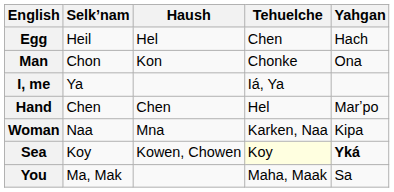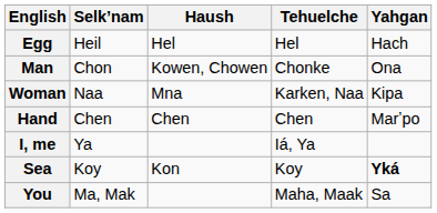 <table class="wikitable">
 <tr>
 <th>English</th>
 <th>Selkʼnam</th>
 <th>Haush</th>
 <th>Tehuelche</th>
 <th>Yahgan</th>
 </tr>
 <tr>
 <th>Egg</th>
 <td>Heil</td>
 <td>Hel</td>
-<td>Chen</td>
+<td>Hel</td>
 <td>Hach</td>
 </tr>
 <tr>
 <th>Man</th>
 <td>Chon</td>
-<td>Kon</td>
+<td>Kowen, Chowen</td>
 <td>Chonke</td>
 <td>Ona</td>
+</tr>
+<tr>
+<th>Woman</th>
+<td>Naa</td>
+<td>Mna</td>
+<td>Karken, Naa</td>
+<td>Kipa</td>
+</tr>
+<tr>
+<th>Hand</th>
+<td>Chen</td>
+<td>Chen</td>
+<td>Chen</td>
+<td>Marʼpo</td>
 </tr>
 <tr>
 <th>I, me</th>
 <td>Ya</td>
 <td></td>
 <td>Iá, Ya</td>
 <td></td>
 </tr>
 <tr>
-<th>Hand</th>
-<td>Chen</td>
-<td>Chen</td>
-<td>Hel</td>
-<td>Marʼpo</td>
-</tr>
-<tr>
-<th>Woman</th>
-<td>Naa</td>
-<td>Mna</td>
-<td>Karken, Naa</td>
-<td>Kipa</td>
-</tr>
-<tr>
 <th>Sea</th>
 <td>Koy</td>
-<td>Kowen, Chowen</td>
-<td style="background: lightyellow;">Koy</td>
+<td>Kon</td>
+<td>Koy</td>
 <td><strong>Yká</strong></td>
 </tr>
 <tr>
 <th>You</th>
 <td>Ma, Mak</td>
 <td></td>
 <td>Maha, Maak</td>
 <td>Sa</td>
 </tr>
 </table>
